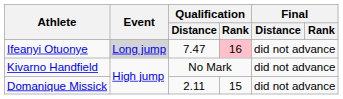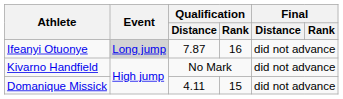 <table class="wikitable" style="font-size:90%">
 <tr>
 <th rowspan=2>Athlete</th>
 <th rowspan=2>Event</th>
 <th colspan=2>Qualification</th>
 <th colspan=2>Final</th>
 </tr>
 <tr style="font-size:95%">
 <th>Distance</th>
 <th>Rank</th>
 <th>Distance</th>
 <th>Rank</th>
 </tr>
 <tr align=center>
 <td align=left><a href='#'>Ifeanyi Otuonye</a></td>
 <td align=left style="background: lightgrey;"><a href='#'>Long jump</a></td>
-<td>7.47</td>
-<td style="background: pink;">16</td>
+<td>7.87</td>
+<td>16</td>
 <td colspan=2>did not advance</td>
 </tr>
 <tr align=center>
 <td align=left><a href='#'>Kivarno Handfield</a></td>
 <td align=left rowspan=2><a href='#'>High jump</a></td>
 <td colspan=2>No Mark</td>
 <td colspan=2>did not advance</td>
 </tr>
 <tr align=center>
 <td align=left><a href='#'>Domanique Missick</a></td>
-<td>2.11</td>
+<td>4.11</td>
 <td>15</td>
 <td colspan=2>did not advance</td>
 </tr>
 </table>
